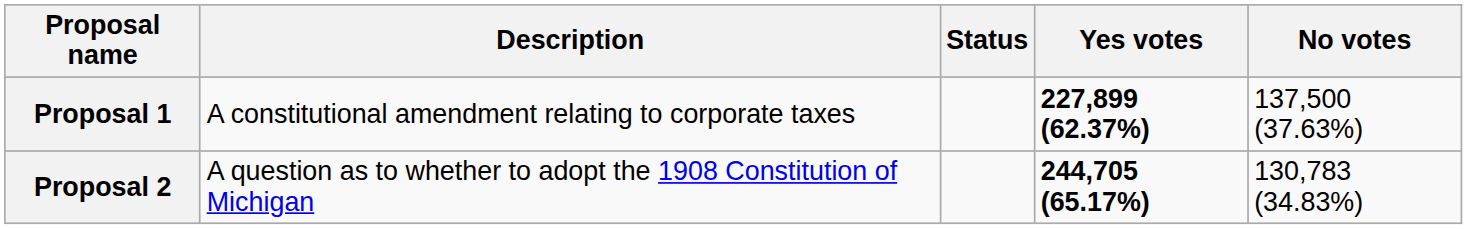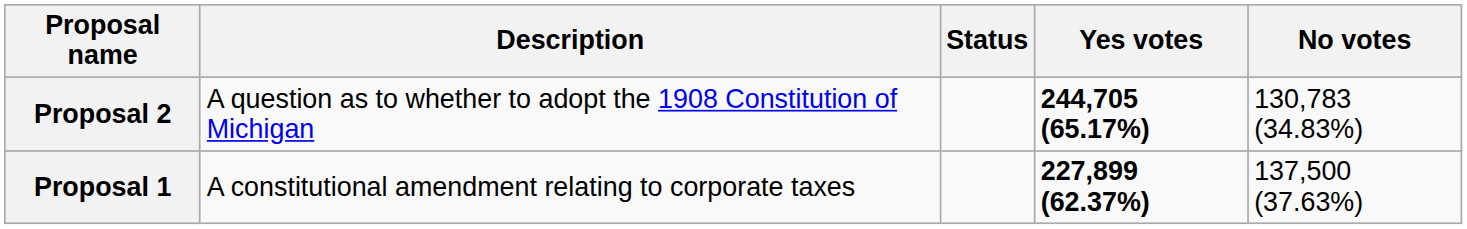 <table class="wikitable sortable plainrowheaders">
 <tr>
 <th scope="col">Proposal name</th>
 <th class="unsortable" scope="col">Description</th>
 <th scope="col">Status</th>
 <th scope="col">Yes votes</th>
 <th scope="col">No votes</th>
 </tr>
 <tr>
+<th scope="row">Proposal 2</th>
+<td>A question as to whether to adopt the <a href='#'>1908 Constitution of Michigan</a></td>
+<td></td>
+<td><strong>244,705 (65.17%)</strong></td>
+<td>130,783 (34.83%)</td>
+</tr>
+<tr>
 <th scope="row">Proposal 1</th>
 <td>A constitutional amendment relating to corporate taxes</td>
 <td></td>
 <td><strong>227,899 (62.37%)</strong></td>
 <td>137,500 (37.63%)</td>
 </tr>
-<tr>
-<th scope="row">Proposal 2</th>
-<td>A question as to whether to adopt the <a href='#'>1908 Constitution of Michigan</a></td>
-<td></td>
-<td><strong>244,705 (65.17%)</strong></td>
-<td>130,783 (34.83%)</td>
-</tr>
 </table>
